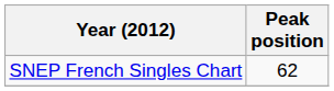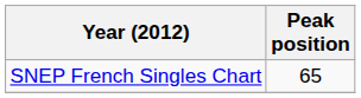 <table class="wikitable sortable">
 <tr>
 <th align="left">Year (2012)</th>
 <th align="left">Peak<br>position</th>
 </tr>
 <tr>
 <td><a href='#'>SNEP French Singles Chart</a></td>
-<td align="center">62</td>
+<td align="center">65</td>
 </tr>
 <tr>
 </tr>
 </table>
